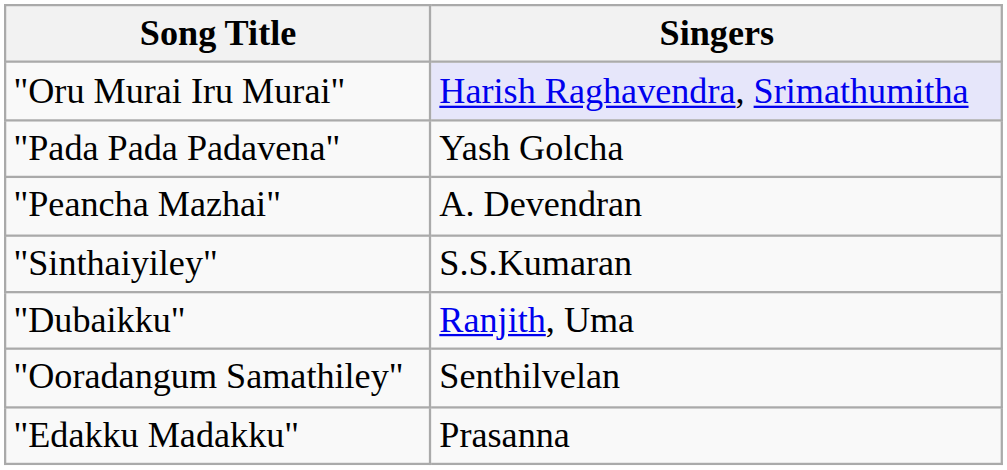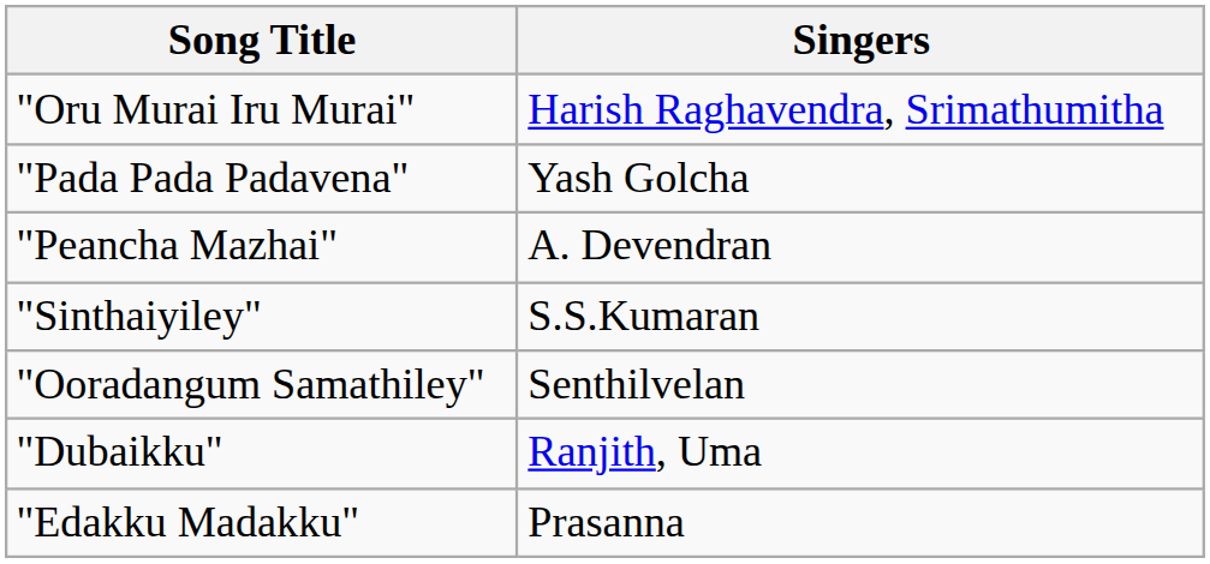 <table class="wikitable" style="width:35%;">
 <tr>
 <th>Song Title</th>
 <th>Singers</th>
 </tr>
 <tr>
 <td>"Oru Murai Iru Murai"</td>
-<td style="background: lavender;"><a href='#'>Harish Raghavendra</a>, <a href='#'>Srimathumitha</a></td>
+<td><a href='#'>Harish Raghavendra</a>, <a href='#'>Srimathumitha</a></td>
 </tr>
 <tr>
 <td>"Pada Pada Padavena"</td>
 <td>Yash Golcha</td>
 </tr>
 <tr>
 <td>"Peancha Mazhai"</td>
 <td>A. Devendran</td>
 </tr>
 <tr>
 <td>"Sinthaiyiley"</td>
 <td>S.S.Kumaran</td>
 </tr>
 <tr>
+<td>"Ooradangum Samathiley"</td>
+<td>Senthilvelan</td>
+</tr>
+<tr>
 <td>"Dubaikku"</td>
 <td><a href='#'>Ranjith</a>, Uma</td>
-</tr>
-<tr>
-<td>"Ooradangum Samathiley"</td>
-<td>Senthilvelan</td>
 </tr>
 <tr>
 <td>"Edakku Madakku"</td>
 <td>Prasanna</td>
 </tr>
 </table>
